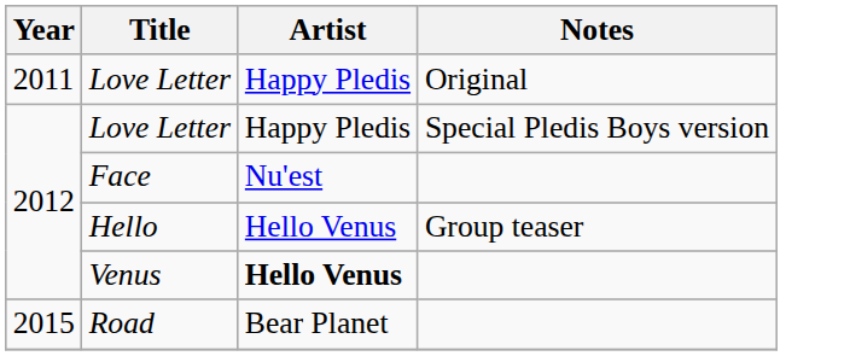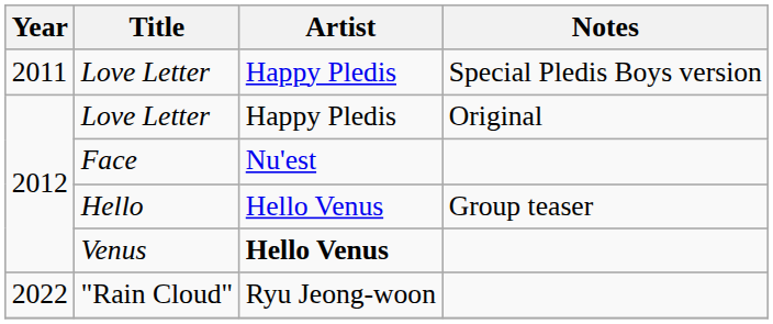 <table class="wikitable">
 <tr>
 <th>Year</th>
 <th>Title</th>
 <th>Artist</th>
 <th>Notes</th>
 </tr>
 <tr>
 <td>2011</td>
 <td><em>Love Letter</em></td>
 <td><a href='#'>Happy Pledis</a></td>
-<td>Original</td>
+<td>Special Pledis Boys version</td>
 </tr>
 <tr>
 <td rowspan=4>2012</td>
 <td><em>Love Letter</em></td>
 <td>Happy Pledis</td>
-<td>Special Pledis Boys version</td>
+<td>Original</td>
 </tr>
 <tr>
 <td><em>Face</em></td>
 <td><a href='#'>Nu'est</a></td>
 <td></td>
 </tr>
 <tr>
 <td><em>Hello</em></td>
 <td><a href='#'>Hello Venus</a></td>
 <td>Group teaser</td>
 </tr>
 <tr>
 <td><em>Venus</em></td>
 <td><strong>Hello Venus</strong></td>
 <td></td>
 </tr>
 <tr>
-<td>2015</td>
-<td><em>Road</em></td>
-<td>Bear Planet</td>
+<td>2022</td>
+<td>"Rain Cloud"</td>
+<td>Ryu Jeong-woon</td>
 <td></td>
 </tr>
 <tr>
 </tr>
 </table>
